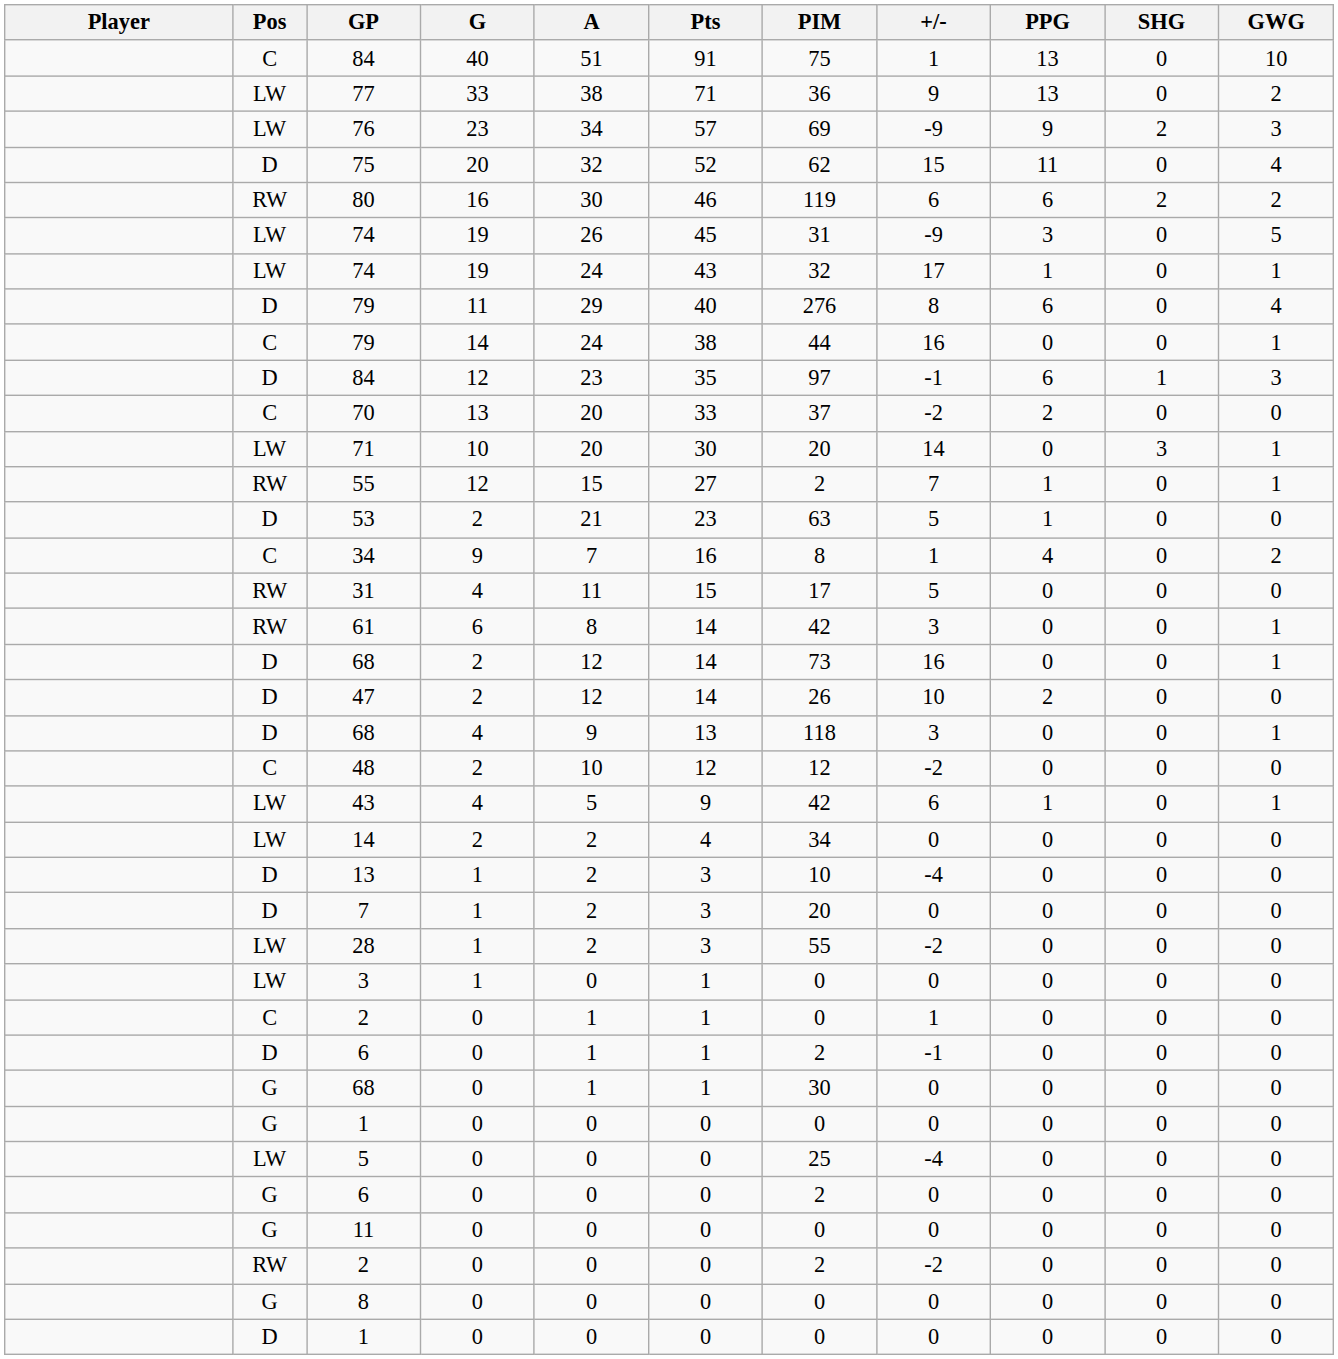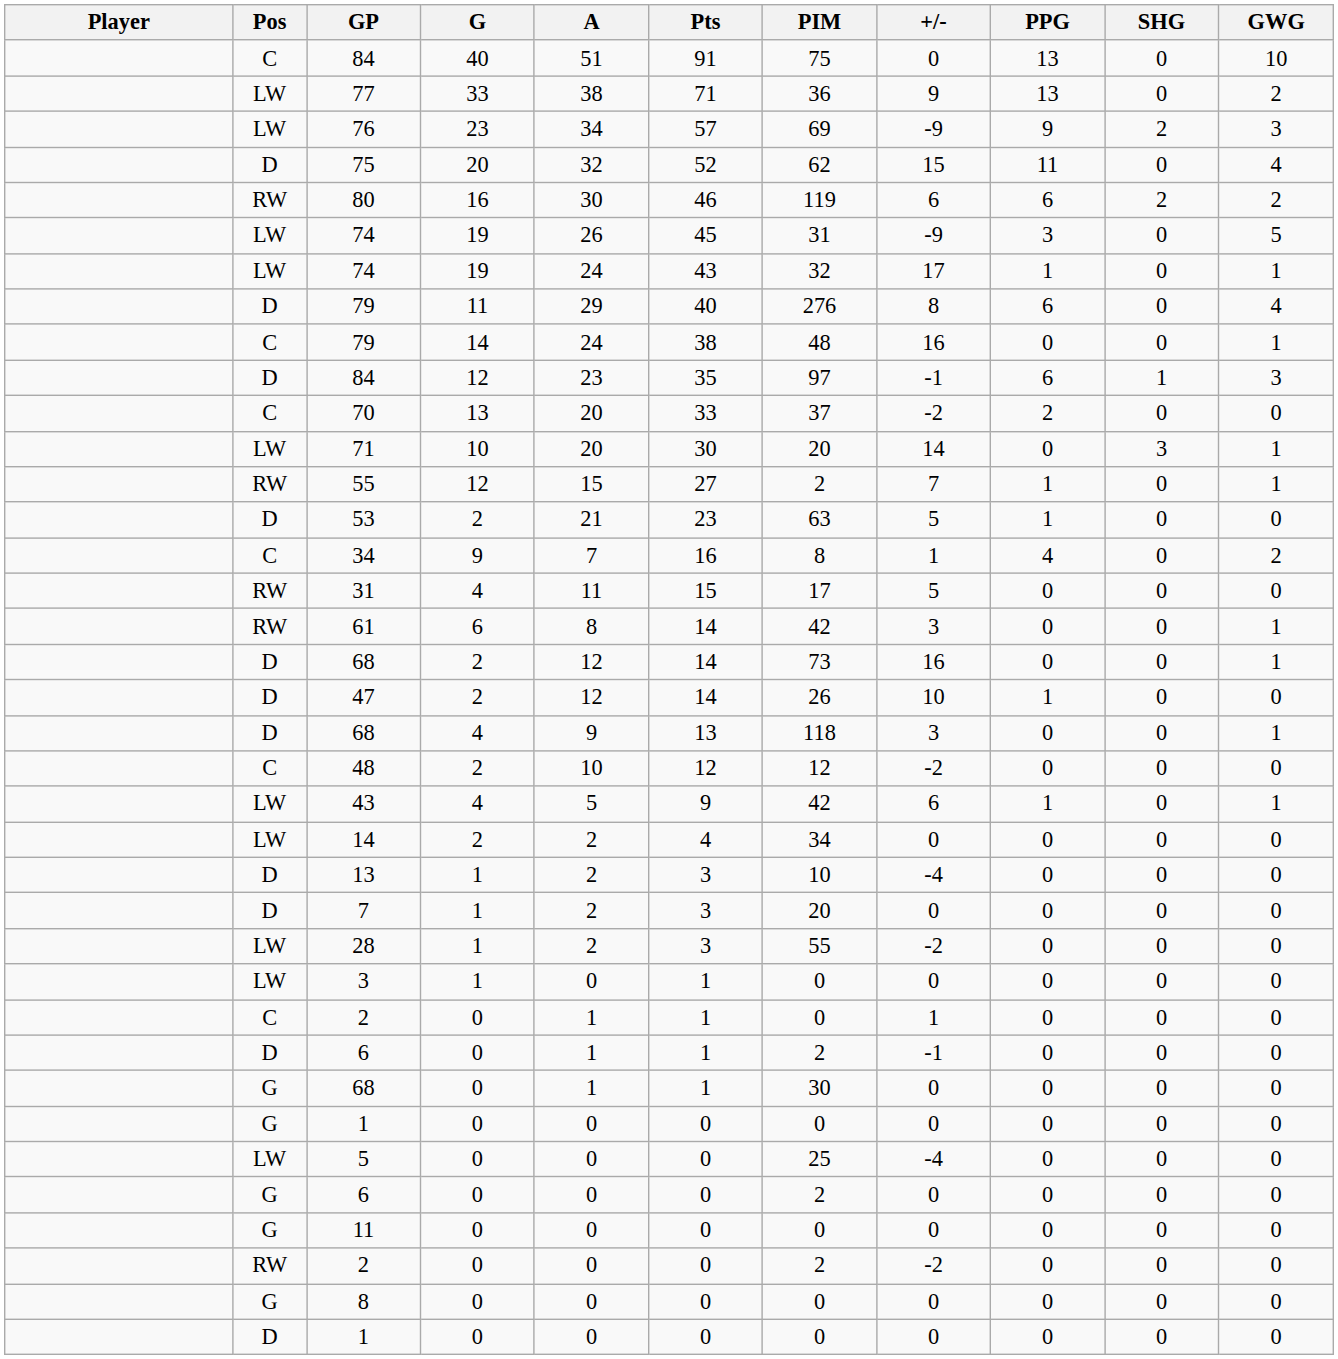 <table class="wikitable sortable" width="60%">
 <tr ALIGN="center">
 <th bgcolor="#DDDDFF" width="10%">Player</th>
 <th bgcolor="#DDDDFF" width="3%" title="Position">Pos</th>
 <th bgcolor="#DDDDFF" width="5%" title="Games played">GP</th>
 <th bgcolor="#DDDDFF" width="5%" title="Goals">G</th>
 <th bgcolor="#DDDDFF" width="5%" title="Assists">A</th>
 <th bgcolor="#DDDDFF" width="5%" title="Points">Pts</th>
 <th bgcolor="#DDDDFF" width="5%" title="Penalties in Minutes">PIM</th>
 <th bgcolor="#DDDDFF" width="5%" title="Plus/Minus">+/-</th>
 <th bgcolor="#DDDDFF" width="5%" title="Power Play Goals">PPG</th>
 <th bgcolor="#DDDDFF" width="5%" title="Short-handed Goals">SHG</th>
 <th bgcolor="#DDDDFF" width="5%" title="Game-winning Goals">GWG</th>
 </tr>
 <tr align="center">
 <td align="right"></td>
 <td>C</td>
 <td>84</td>
 <td>40</td>
 <td>51</td>
 <td>91</td>
 <td>75</td>
-<td>1</td>
+<td>0</td>
 <td>13</td>
 <td>0</td>
 <td>10</td>
 </tr>
 <tr align="center">
 <td align="right"></td>
 <td>LW</td>
 <td>77</td>
 <td>33</td>
 <td>38</td>
 <td>71</td>
 <td>36</td>
 <td>9</td>
 <td>13</td>
 <td>0</td>
 <td>2</td>
 </tr>
 <tr align="center">
 <td align="right"></td>
 <td>LW</td>
 <td>76</td>
 <td>23</td>
 <td>34</td>
 <td>57</td>
 <td>69</td>
 <td>-9</td>
 <td>9</td>
 <td>2</td>
 <td>3</td>
 </tr>
 <tr align="center">
 <td align="right"></td>
 <td>D</td>
 <td>75</td>
 <td>20</td>
 <td>32</td>
 <td>52</td>
 <td>62</td>
 <td>15</td>
 <td>11</td>
 <td>0</td>
 <td>4</td>
 </tr>
 <tr align="center">
 <td align="right"></td>
 <td>RW</td>
 <td>80</td>
 <td>16</td>
 <td>30</td>
 <td>46</td>
 <td>119</td>
 <td>6</td>
 <td>6</td>
 <td>2</td>
 <td>2</td>
 </tr>
 <tr align="center">
 <td align="right"></td>
 <td>LW</td>
 <td>74</td>
 <td>19</td>
 <td>26</td>
 <td>45</td>
 <td>31</td>
 <td>-9</td>
 <td>3</td>
 <td>0</td>
 <td>5</td>
 </tr>
 <tr align="center">
 <td align="right"></td>
 <td>LW</td>
 <td>74</td>
 <td>19</td>
 <td>24</td>
 <td>43</td>
 <td>32</td>
 <td>17</td>
 <td>1</td>
 <td>0</td>
 <td>1</td>
 </tr>
 <tr align="center">
 <td align="right"></td>
 <td>D</td>
 <td>79</td>
 <td>11</td>
 <td>29</td>
 <td>40</td>
 <td>276</td>
 <td>8</td>
 <td>6</td>
 <td>0</td>
 <td>4</td>
 </tr>
 <tr align="center">
 <td align="right"></td>
 <td>C</td>
 <td>79</td>
 <td>14</td>
 <td>24</td>
 <td>38</td>
-<td>44</td>
+<td>48</td>
 <td>16</td>
 <td>0</td>
 <td>0</td>
 <td>1</td>
 </tr>
 <tr align="center">
 <td align="right"></td>
 <td>D</td>
 <td>84</td>
 <td>12</td>
 <td>23</td>
 <td>35</td>
 <td>97</td>
 <td>-1</td>
 <td>6</td>
 <td>1</td>
 <td>3</td>
 </tr>
 <tr align="center">
 <td align="right"></td>
 <td>C</td>
 <td>70</td>
 <td>13</td>
 <td>20</td>
 <td>33</td>
 <td>37</td>
 <td>-2</td>
 <td>2</td>
 <td>0</td>
 <td>0</td>
 </tr>
 <tr align="center">
 <td align="right"></td>
 <td>LW</td>
 <td>71</td>
 <td>10</td>
 <td>20</td>
 <td>30</td>
 <td>20</td>
 <td>14</td>
 <td>0</td>
 <td>3</td>
 <td>1</td>
 </tr>
 <tr align="center">
 <td align="right"></td>
 <td>RW</td>
 <td>55</td>
 <td>12</td>
 <td>15</td>
 <td>27</td>
 <td>2</td>
 <td>7</td>
 <td>1</td>
 <td>0</td>
 <td>1</td>
 </tr>
 <tr align="center">
 <td align="right"></td>
 <td>D</td>
 <td>53</td>
 <td>2</td>
 <td>21</td>
 <td>23</td>
 <td>63</td>
 <td>5</td>
 <td>1</td>
 <td>0</td>
 <td>0</td>
 </tr>
 <tr align="center">
 <td align="right"></td>
 <td>C</td>
 <td>34</td>
 <td>9</td>
 <td>7</td>
 <td>16</td>
 <td>8</td>
 <td>1</td>
 <td>4</td>
 <td>0</td>
 <td>2</td>
 </tr>
 <tr align="center">
 <td align="right"></td>
 <td>RW</td>
 <td>31</td>
 <td>4</td>
 <td>11</td>
 <td>15</td>
 <td>17</td>
 <td>5</td>
 <td>0</td>
 <td>0</td>
 <td>0</td>
 </tr>
 <tr align="center">
 <td align="right"></td>
 <td>RW</td>
 <td>61</td>
 <td>6</td>
 <td>8</td>
 <td>14</td>
 <td>42</td>
 <td>3</td>
 <td>0</td>
 <td>0</td>
 <td>1</td>
 </tr>
 <tr align="center">
 <td align="right"></td>
 <td>D</td>
 <td>68</td>
 <td>2</td>
 <td>12</td>
 <td>14</td>
 <td>73</td>
 <td>16</td>
 <td>0</td>
 <td>0</td>
 <td>1</td>
 </tr>
 <tr align="center">
 <td align="right"></td>
 <td>D</td>
 <td>47</td>
 <td>2</td>
 <td>12</td>
 <td>14</td>
 <td>26</td>
 <td>10</td>
-<td>2</td>
+<td>1</td>
 <td>0</td>
 <td>0</td>
 </tr>
 <tr align="center">
 <td align="right"></td>
 <td>D</td>
 <td>68</td>
 <td>4</td>
 <td>9</td>
 <td>13</td>
 <td>118</td>
 <td>3</td>
 <td>0</td>
 <td>0</td>
 <td>1</td>
 </tr>
 <tr align="center">
 <td align="right"></td>
 <td>C</td>
 <td>48</td>
 <td>2</td>
 <td>10</td>
 <td>12</td>
 <td>12</td>
 <td>-2</td>
 <td>0</td>
 <td>0</td>
 <td>0</td>
 </tr>
 <tr align="center">
 <td align="right"></td>
 <td>LW</td>
 <td>43</td>
 <td>4</td>
 <td>5</td>
 <td>9</td>
 <td>42</td>
 <td>6</td>
 <td>1</td>
 <td>0</td>
 <td>1</td>
 </tr>
 <tr align="center">
 <td align="right"></td>
 <td>LW</td>
 <td>14</td>
 <td>2</td>
 <td>2</td>
 <td>4</td>
 <td>34</td>
 <td>0</td>
 <td>0</td>
 <td>0</td>
 <td>0</td>
 </tr>
 <tr align="center">
 <td align="right"></td>
 <td>D</td>
 <td>13</td>
 <td>1</td>
 <td>2</td>
 <td>3</td>
 <td>10</td>
 <td>-4</td>
 <td>0</td>
 <td>0</td>
 <td>0</td>
 </tr>
 <tr align="center">
 <td align="right"></td>
 <td>D</td>
 <td>7</td>
 <td>1</td>
 <td>2</td>
 <td>3</td>
 <td>20</td>
 <td>0</td>
 <td>0</td>
 <td>0</td>
 <td>0</td>
 </tr>
 <tr align="center">
 <td align="right"></td>
 <td>LW</td>
 <td>28</td>
 <td>1</td>
 <td>2</td>
 <td>3</td>
 <td>55</td>
 <td>-2</td>
 <td>0</td>
 <td>0</td>
 <td>0</td>
 </tr>
 <tr align="center">
 <td align="right"></td>
 <td>LW</td>
 <td>3</td>
 <td>1</td>
 <td>0</td>
 <td>1</td>
 <td>0</td>
 <td>0</td>
 <td>0</td>
 <td>0</td>
 <td>0</td>
 </tr>
 <tr align="center">
 <td align="right"></td>
 <td>C</td>
 <td>2</td>
 <td>0</td>
 <td>1</td>
 <td>1</td>
 <td>0</td>
 <td>1</td>
 <td>0</td>
 <td>0</td>
 <td>0</td>
 </tr>
 <tr align="center">
 <td align="right"></td>
 <td>D</td>
 <td>6</td>
 <td>0</td>
 <td>1</td>
 <td>1</td>
 <td>2</td>
 <td>-1</td>
 <td>0</td>
 <td>0</td>
 <td>0</td>
 </tr>
 <tr align="center">
 <td align="right"></td>
 <td>G</td>
 <td>68</td>
 <td>0</td>
 <td>1</td>
 <td>1</td>
 <td>30</td>
 <td>0</td>
 <td>0</td>
 <td>0</td>
 <td>0</td>
 </tr>
 <tr align="center">
 <td align="right"></td>
 <td>G</td>
 <td>1</td>
 <td>0</td>
 <td>0</td>
 <td>0</td>
 <td>0</td>
 <td>0</td>
 <td>0</td>
 <td>0</td>
 <td>0</td>
 </tr>
 <tr align="center">
 <td align="right"></td>
 <td>LW</td>
 <td>5</td>
 <td>0</td>
 <td>0</td>
 <td>0</td>
 <td>25</td>
 <td>-4</td>
 <td>0</td>
 <td>0</td>
 <td>0</td>
 </tr>
 <tr align="center">
 <td align="right"></td>
 <td>G</td>
 <td>6</td>
 <td>0</td>
 <td>0</td>
 <td>0</td>
 <td>2</td>
 <td>0</td>
 <td>0</td>
 <td>0</td>
 <td>0</td>
 </tr>
 <tr align="center">
 <td align="right"></td>
 <td>G</td>
 <td>11</td>
 <td>0</td>
 <td>0</td>
 <td>0</td>
 <td>0</td>
 <td>0</td>
 <td>0</td>
 <td>0</td>
 <td>0</td>
 </tr>
 <tr align="center">
 <td align="right"></td>
 <td>RW</td>
 <td>2</td>
 <td>0</td>
 <td>0</td>
 <td>0</td>
 <td>2</td>
 <td>-2</td>
 <td>0</td>
 <td>0</td>
 <td>0</td>
 </tr>
 <tr align="center">
 <td align="right"></td>
 <td>G</td>
 <td>8</td>
 <td>0</td>
 <td>0</td>
 <td>0</td>
 <td>0</td>
 <td>0</td>
 <td>0</td>
 <td>0</td>
 <td>0</td>
 </tr>
 <tr align="center">
 <td align="right"></td>
 <td>D</td>
 <td>1</td>
 <td>0</td>
 <td>0</td>
 <td>0</td>
 <td>0</td>
 <td>0</td>
 <td>0</td>
 <td>0</td>
 <td>0</td>
 </tr>
 </table>
